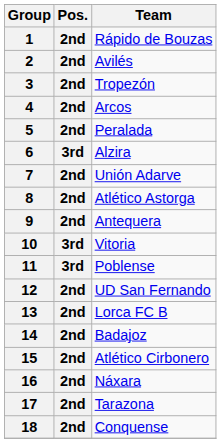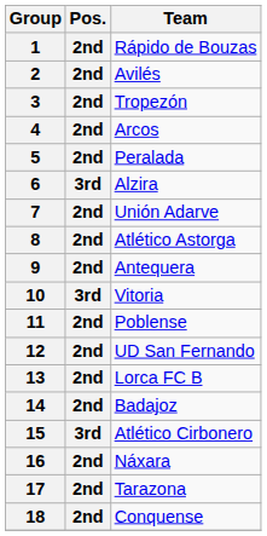 <table class="wikitable">
 <tr>
 <th>Group</th>
 <th>Pos.</th>
 <th>Team</th>
 </tr>
 <tr>
 <th>1</th>
 <th>2nd</th>
 <td><a href='#'>Rápido de Bouzas</a></td>
 </tr>
 <tr>
 <th>2</th>
 <th>2nd</th>
 <td><a href='#'>Avilés</a></td>
 </tr>
 <tr>
 <th>3</th>
 <th>2nd</th>
 <td><a href='#'>Tropezón</a></td>
 </tr>
 <tr>
 <th>4</th>
 <th>2nd</th>
 <td><a href='#'>Arcos</a></td>
 </tr>
 <tr>
 <th>5</th>
 <th>2nd</th>
 <td><a href='#'>Peralada</a></td>
 </tr>
 <tr>
 <th>6</th>
 <th>3rd</th>
 <td><a href='#'>Alzira</a></td>
 </tr>
 <tr>
 <th>7</th>
 <th>2nd</th>
 <td><a href='#'>Unión Adarve</a></td>
 </tr>
 <tr>
 <th>8</th>
 <th>2nd</th>
 <td><a href='#'>Atlético Astorga</a></td>
 </tr>
 <tr>
 <th>9</th>
 <th>2nd</th>
 <td><a href='#'>Antequera</a></td>
 </tr>
 <tr>
 <th>10</th>
 <th>3rd</th>
 <td><a href='#'>Vitoria</a></td>
 </tr>
 <tr>
 <th>11</th>
-<th>3rd</th>
+<th>2nd</th>
 <td><a href='#'>Poblense</a></td>
 </tr>
 <tr>
 <th>12</th>
 <th>2nd</th>
 <td><a href='#'>UD San Fernando</a></td>
 </tr>
 <tr>
 <th>13</th>
 <th>2nd</th>
 <td><a href='#'>Lorca FC B</a></td>
 </tr>
 <tr>
 <th>14</th>
 <th>2nd</th>
 <td><a href='#'>Badajoz</a></td>
 </tr>
 <tr>
 <th>15</th>
-<th>2nd</th>
+<th>3rd</th>
 <td><a href='#'>Atlético Cirbonero</a></td>
 </tr>
 <tr>
 <th>16</th>
 <th>2nd</th>
 <td><a href='#'>Náxara</a></td>
 </tr>
 <tr>
 <th>17</th>
 <th>2nd</th>
 <td><a href='#'>Tarazona</a></td>
 </tr>
 <tr>
 <th>18</th>
 <th>2nd</th>
 <td><a href='#'>Conquense</a></td>
 </tr>
 <tr>
 </tr>
 </table>
